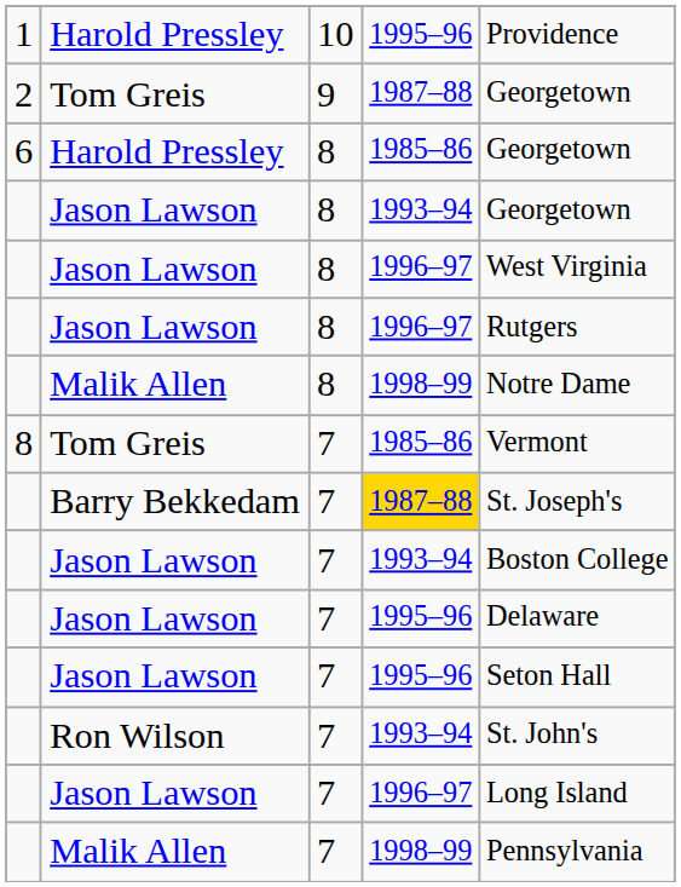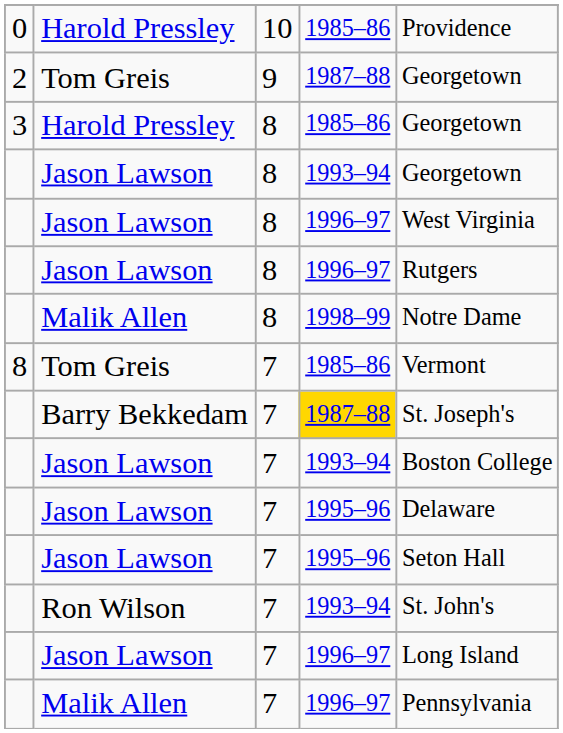 <table class="wikitable">
 <tr>
 </tr>
 <tr>
-<td>1</td>
+<td>0</td>
 <td><a href='#'>Harold Pressley</a></td>
 <td>10</td>
-<td style="font-size:80%;"><a href='#'>1995–96</a></td>
+<td style="font-size:80%;"><a href='#'>1985–86</a></td>
 <td style="font-size:80%;">Providence</td>
 </tr>
 <tr>
 <td>2</td>
 <td>Tom Greis</td>
 <td>9</td>
 <td style="font-size:80%;"><a href='#'>1987–88</a></td>
 <td style="font-size:80%;">Georgetown</td>
 </tr>
 <tr>
-<td>6</td>
+<td>3</td>
 <td><a href='#'>Harold Pressley</a></td>
 <td>8</td>
 <td style="font-size:80%;"><a href='#'>1985–86</a></td>
 <td style="font-size:80%;">Georgetown</td>
 </tr>
 <tr>
 <td></td>
 <td><a href='#'>Jason Lawson</a></td>
 <td>8</td>
 <td style="font-size:80%;"><a href='#'>1993–94</a></td>
 <td style="font-size:80%;">Georgetown</td>
 </tr>
 <tr>
 <td></td>
 <td><a href='#'>Jason Lawson</a></td>
 <td>8</td>
 <td style="font-size:80%;"><a href='#'>1996–97</a></td>
 <td style="font-size:80%;">West Virginia</td>
 </tr>
 <tr>
 <td></td>
 <td><a href='#'>Jason Lawson</a></td>
 <td>8</td>
 <td style="font-size:80%;"><a href='#'>1996–97</a></td>
 <td style="font-size:80%;">Rutgers</td>
 </tr>
 <tr>
 <td></td>
 <td><a href='#'>Malik Allen</a></td>
 <td>8</td>
 <td style="font-size:80%;"><a href='#'>1998–99</a></td>
 <td style="font-size:80%;">Notre Dame</td>
 </tr>
 <tr>
 <td>8</td>
 <td>Tom Greis</td>
 <td>7</td>
 <td style="font-size:80%;"><a href='#'>1985–86</a></td>
 <td style="font-size:80%;">Vermont</td>
 </tr>
 <tr>
 <td></td>
 <td>Barry Bekkedam</td>
 <td>7</td>
 <td style="background: gold; font-size:80%;"><a href='#'>1987–88</a></td>
 <td style="font-size:80%;">St. Joseph's</td>
 </tr>
 <tr>
 <td></td>
 <td><a href='#'>Jason Lawson</a></td>
 <td>7</td>
 <td style="font-size:80%;"><a href='#'>1993–94</a></td>
 <td style="font-size:80%;">Boston College</td>
 </tr>
 <tr>
 <td></td>
 <td><a href='#'>Jason Lawson</a></td>
 <td>7</td>
 <td style="font-size:80%;"><a href='#'>1995–96</a></td>
 <td style="font-size:80%;">Delaware</td>
 </tr>
 <tr>
 <td></td>
 <td><a href='#'>Jason Lawson</a></td>
 <td>7</td>
 <td style="font-size:80%;"><a href='#'>1995–96</a></td>
 <td style="font-size:80%;">Seton Hall</td>
 </tr>
 <tr>
 <td></td>
 <td>Ron Wilson</td>
 <td>7</td>
 <td style="font-size:80%;"><a href='#'>1993–94</a></td>
 <td style="font-size:80%;">St. John's</td>
 </tr>
 <tr>
 <td></td>
 <td><a href='#'>Jason Lawson</a></td>
 <td>7</td>
 <td style="font-size:80%;"><a href='#'>1996–97</a></td>
 <td style="font-size:80%;">Long Island</td>
 </tr>
 <tr>
 <td></td>
 <td><a href='#'>Malik Allen</a></td>
 <td>7</td>
-<td style="font-size:80%;"><a href='#'>1998–99</a></td>
+<td style="font-size:80%;"><a href='#'>1996–97</a></td>
 <td style="font-size:80%;">Pennsylvania</td>
 </tr>
 </table>
